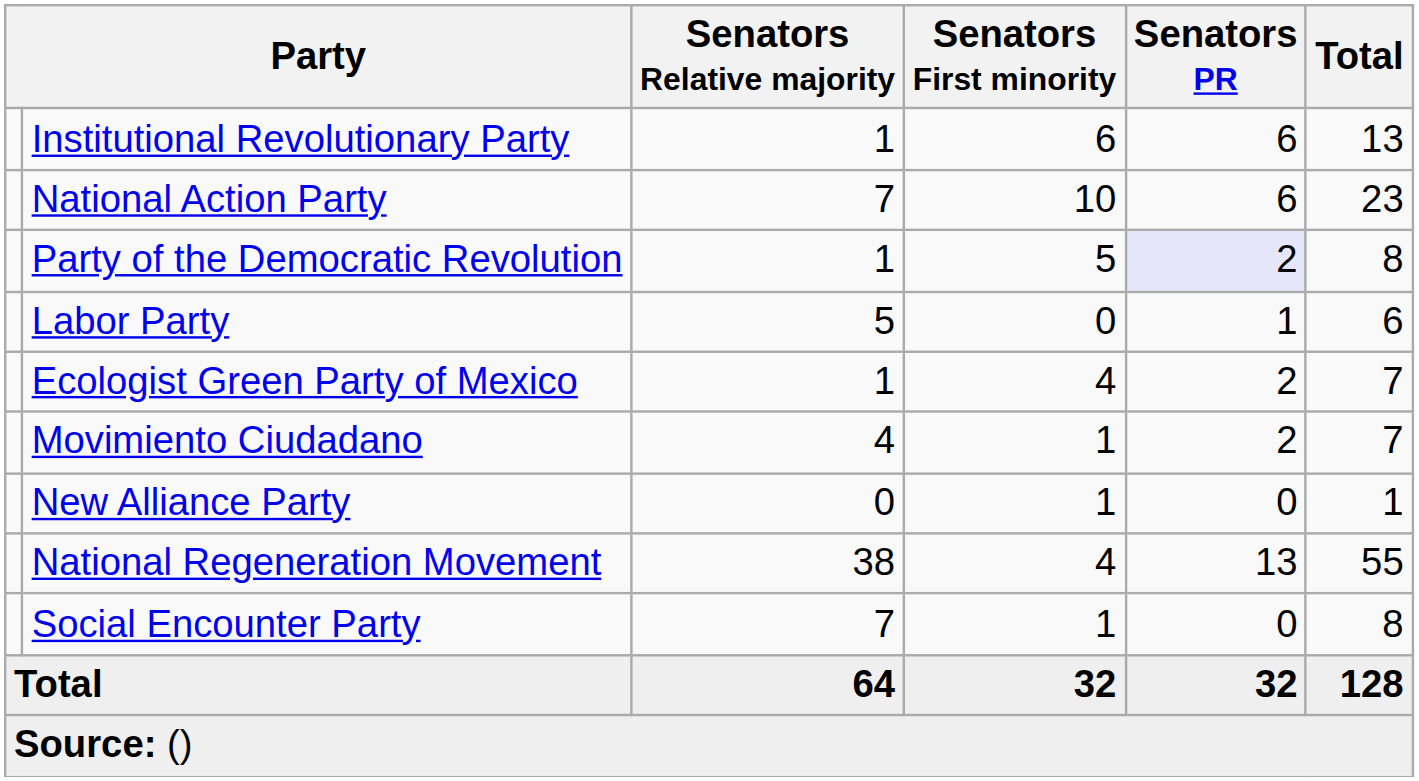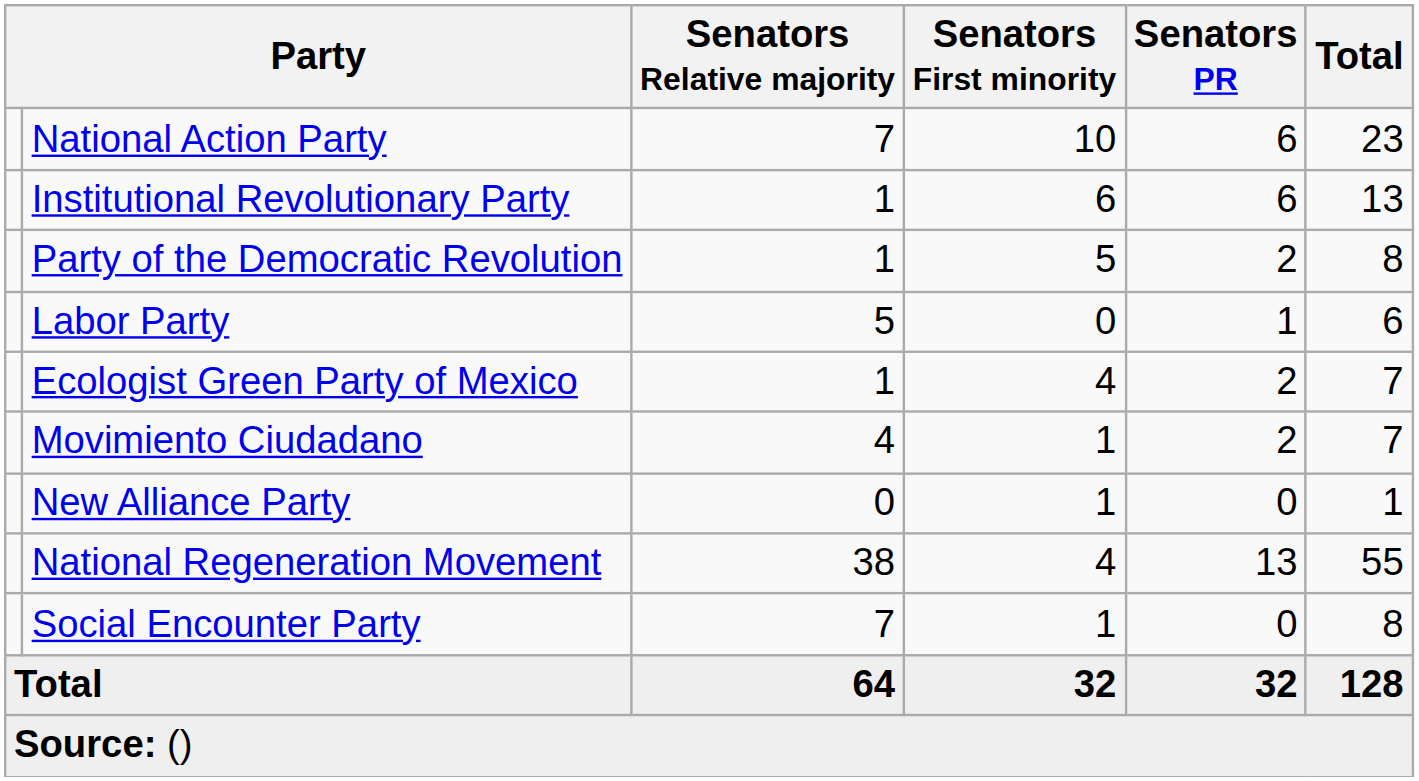 <table class="wikitable">
 <tr style="background:#efefef;">
 <th Colspan=2><strong>Party</strong></th>
 <th><strong>Senators<br><small>Relative majority</small></strong></th>
 <th><strong>Senators<br><small> First minority</small></strong></th>
 <th><strong>Senators<br><small><a href='#'>PR</a></small></strong></th>
 <th><strong>Total</strong></th>
+</tr>
+<tr>
+<td></td>
+<td><a href='#'>National Action Party</a></td>
+<td align=right>7</td>
+<td align=right>10</td>
+<td align=right>6</td>
+<td align=right>23</td>
 </tr>
 <tr>
 <td></td>
 <td><a href='#'>Institutional Revolutionary Party</a></td>
 <td align=right>1</td>
 <td align=right>6</td>
 <td align=right>6</td>
 <td align=right>13</td>
 </tr>
 <tr>
 <td></td>
-<td><a href='#'>National Action Party</a></td>
-<td align=right>7</td>
-<td align=right>10</td>
-<td align=right>6</td>
-<td align=right>23</td>
-</tr>
-<tr>
-<td></td>
 <td><a href='#'>Party of the Democratic Revolution</a></td>
 <td align=right>1</td>
 <td align=right>5</td>
-<td align=right style="background: lavender;">2</td>
+<td align=right>2</td>
 <td align=right>8</td>
 </tr>
 <tr>
 <td></td>
 <td><a href='#'>Labor Party</a></td>
 <td align=right>5</td>
 <td align=right>0</td>
 <td align=right>1</td>
 <td align=right>6</td>
 </tr>
 <tr>
 <td></td>
 <td><a href='#'>Ecologist Green Party of Mexico</a></td>
 <td align=right>1</td>
 <td align=right>4</td>
 <td align=right>2</td>
 <td align=right>7</td>
 </tr>
 <tr>
 <td></td>
 <td><a href='#'>Movimiento Ciudadano</a></td>
 <td align=right>4</td>
 <td align=right>1</td>
 <td align=right>2</td>
 <td align=right>7</td>
 </tr>
 <tr>
 <td></td>
 <td><a href='#'>New Alliance Party</a></td>
 <td align=right>0</td>
 <td align=right>1</td>
 <td align=right>0</td>
 <td align=right>1</td>
 </tr>
 <tr>
 <td></td>
 <td><a href='#'>National Regeneration Movement</a></td>
 <td align=right>38</td>
 <td align=right>4</td>
 <td align=right>13</td>
 <td align=right>55</td>
 </tr>
 <tr>
 <td></td>
 <td><a href='#'>Social Encounter Party</a></td>
 <td align=right>7</td>
 <td align=right>1</td>
 <td align=right>0</td>
 <td align=right>8</td>
 </tr>
 <tr style="background:#efefef;">
 <td Colspan=2><strong>Total</strong></td>
 <td align=right><strong>64</strong></td>
 <td align=right><strong>32</strong></td>
 <td align=right><strong>32</strong></td>
 <td align=right><strong>128</strong></td>
 </tr>
 <tr style="background:#efefef;">
 <td Colspan=6><strong>Source:</strong>  ()</td>
 </tr>
 </table>
